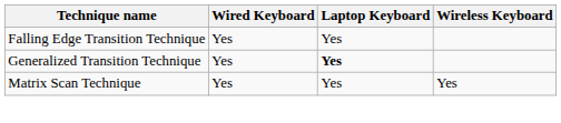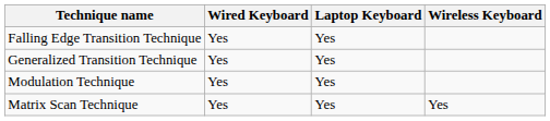 <table class="wikitable">
 <tr>
 <th>Technique name</th>
 <th>Wired Keyboard</th>
 <th>Laptop Keyboard</th>
 <th>Wireless Keyboard</th>
 </tr>
 <tr>
 <td>Falling Edge Transition Technique</td>
 <td>Yes</td>
 <td>Yes</td>
 <td></td>
 </tr>
 <tr>
 <td>Generalized Transition Technique</td>
 <td>Yes</td>
-<td><strong>Yes</strong></td>
+<td>Yes</td>
+<td></td>
+</tr>
+<tr>
+<td>Modulation Technique</td>
+<td>Yes</td>
+<td>Yes</td>
 <td></td>
 </tr>
 <tr>
 <td>Matrix Scan Technique</td>
 <td>Yes</td>
 <td>Yes</td>
 <td>Yes</td>
 </tr>
 </table>
